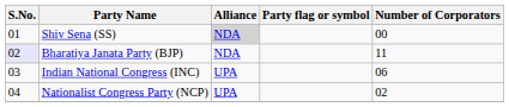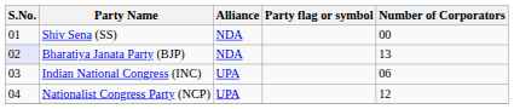 <table class="sortable wikitable">
 <tr>
 <th>S.No.</th>
 <th>Party Name</th>
 <th>Alliance</th>
 <th>Party flag or symbol</th>
 <th>Number of Corporators</th>
 </tr>
 <tr>
 <td>01</td>
 <td><a href='#'>Shiv Sena</a> (SS)</td>
-<td style="background: lightgrey;"><a href='#'>NDA</a></td>
+<td><a href='#'>NDA</a></td>
 <td></td>
 <td>00</td>
 </tr>
 <tr>
 <td style="background: lavender;">02</td>
 <td><a href='#'>Bharatiya Janata Party</a> (BJP)</td>
 <td><a href='#'>NDA</a></td>
 <td></td>
-<td>11</td>
+<td>13</td>
 </tr>
 <tr>
 <td>03</td>
 <td><a href='#'>Indian National Congress</a> (INC)</td>
 <td><a href='#'>UPA</a></td>
 <td></td>
 <td>06</td>
 </tr>
 <tr>
 <td>04</td>
 <td><a href='#'>Nationalist Congress Party</a> (NCP)</td>
 <td><a href='#'>UPA</a></td>
 <td></td>
-<td>02</td>
+<td>12</td>
 </tr>
 <tr>
 </tr>
 </table>
